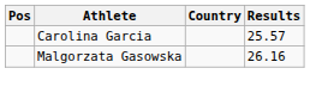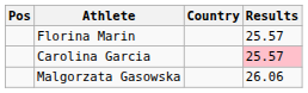 <table class="wikitable">
 <tr>
 <th>Pos</th>
 <th>Athlete</th>
 <th>Country</th>
 <th>Results</th>
 </tr>
 <tr>
 <td align="center"></td>
-<td>Carolina Garcia</td>
+<td>Florina Marin</td>
 <td></td>
 <td>25.57</td>
 </tr>
 <tr>
 <td align="center"></td>
+<td>Carolina Garcia</td>
+<td></td>
+<td style="background: pink;">25.57</td>
+</tr>
+<tr>
+<td align="center"></td>
 <td>Malgorzata Gasowska</td>
 <td></td>
-<td>26.16</td>
+<td>26.06</td>
 </tr>
 </table>
